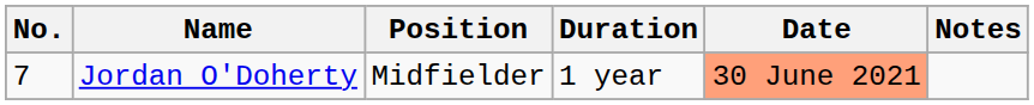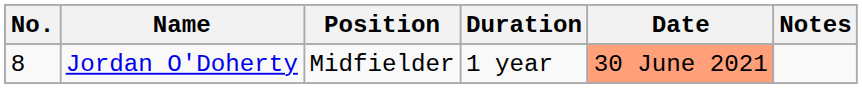 <table class="wikitable">
 <tr>
 <th>No.</th>
 <th>Name</th>
 <th>Position</th>
 <th>Duration</th>
 <th>Date</th>
 <th>Notes</th>
 </tr>
 <tr>
-<td>7</td>
+<td>8</td>
 <td><a href='#'>Jordan O'Doherty</a></td>
 <td>Midfielder</td>
 <td>1 year</td>
 <td style="background: lightsalmon;">30 June 2021</td>
 <td></td>
 </tr>
 </table>
